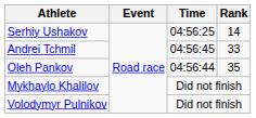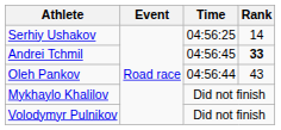 <table class=wikitable style="font-size:90%">
 <tr>
 <th>Athlete</th>
 <th>Event</th>
 <th>Time</th>
 <th>Rank</th>
 </tr>
 <tr align=center>
 <td align=left><a href='#'>Serhiy Ushakov</a></td>
 <td align=left rowspan=5><a href='#'>Road race</a></td>
 <td>04:56:25</td>
 <td>14</td>
 </tr>
 <tr align=center>
 <td align=left><a href='#'>Andrei Tchmil</a></td>
 <td>04:56:45</td>
-<td>33</td>
+<td><strong>33</strong></td>
 </tr>
 <tr align=center>
 <td align=left><a href='#'>Oleh Pankov</a></td>
 <td>04:56:44</td>
-<td>35</td>
+<td>43</td>
 </tr>
 <tr align=center>
 <td align=left><a href='#'>Mykhaylo Khalilov</a></td>
 <td colspan=2>Did not finish</td>
 </tr>
 <tr align=center>
 <td align=left><a href='#'>Volodymyr Pulnikov</a></td>
 <td colspan=2>Did not finish</td>
 </tr>
 </table>
